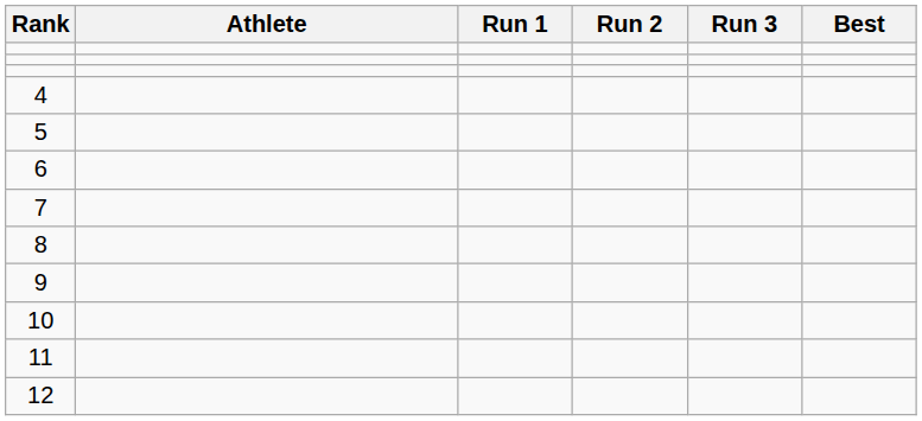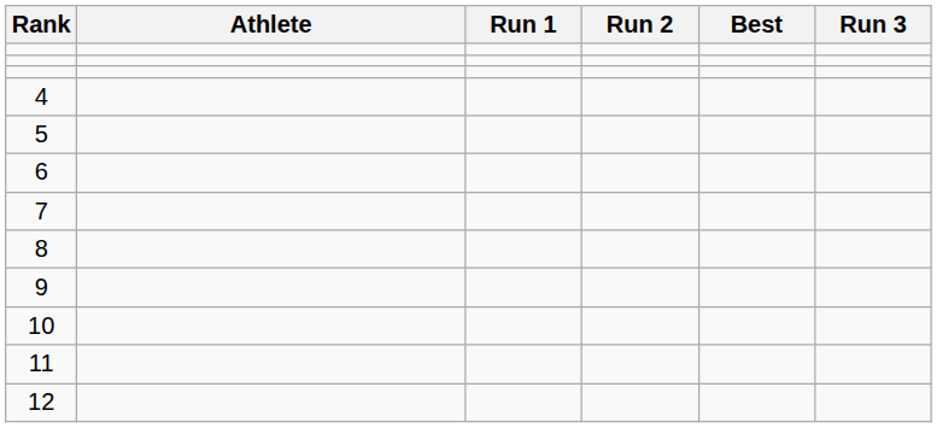 <table class=wikitable style="text-align:center">
 <tr>
 <th width=40>Rank</th>
 <th width=250>Athlete</th>
 <th width=70>Run 1</th>
 <th width=70>Run 2</th>
+<th width=70>Best</th>
 <th width=70>Run 3</th>
-<th width=70>Best</th>
 </tr>
 <tr>
 <td></td>
 <td align=left></td>
 <td></td>
 <td></td>
 <td></td>
 <td></td>
 </tr>
 <tr>
 <td></td>
 <td align=left></td>
 <td></td>
 <td></td>
 <td></td>
 <td></td>
 </tr>
 <tr>
 <td></td>
 <td align=left></td>
 <td></td>
 <td></td>
 <td></td>
 <td></td>
 </tr>
 <tr>
 <td>4</td>
 <td align=left></td>
 <td></td>
 <td></td>
 <td></td>
 <td></td>
 </tr>
 <tr>
 <td>5</td>
 <td align=left></td>
 <td></td>
 <td></td>
 <td></td>
 <td></td>
 </tr>
 <tr>
 <td>6</td>
 <td align=left></td>
 <td></td>
 <td></td>
 <td></td>
 <td></td>
 </tr>
 <tr>
 <td>7</td>
 <td align=left></td>
 <td></td>
 <td></td>
 <td></td>
 <td></td>
 </tr>
 <tr>
 <td>8</td>
 <td align=left></td>
 <td></td>
 <td></td>
 <td></td>
 <td></td>
 </tr>
 <tr>
 <td>9</td>
 <td align=left></td>
 <td></td>
 <td></td>
 <td></td>
 <td></td>
 </tr>
 <tr>
 <td>10</td>
 <td align=left></td>
 <td></td>
 <td></td>
 <td></td>
 <td></td>
 </tr>
 <tr>
 <td>11</td>
 <td align=left></td>
 <td></td>
 <td></td>
 <td></td>
 <td></td>
 </tr>
 <tr>
 <td>12</td>
 <td align=left></td>
 <td></td>
 <td></td>
 <td></td>
 <td></td>
 </tr>
 </table>
